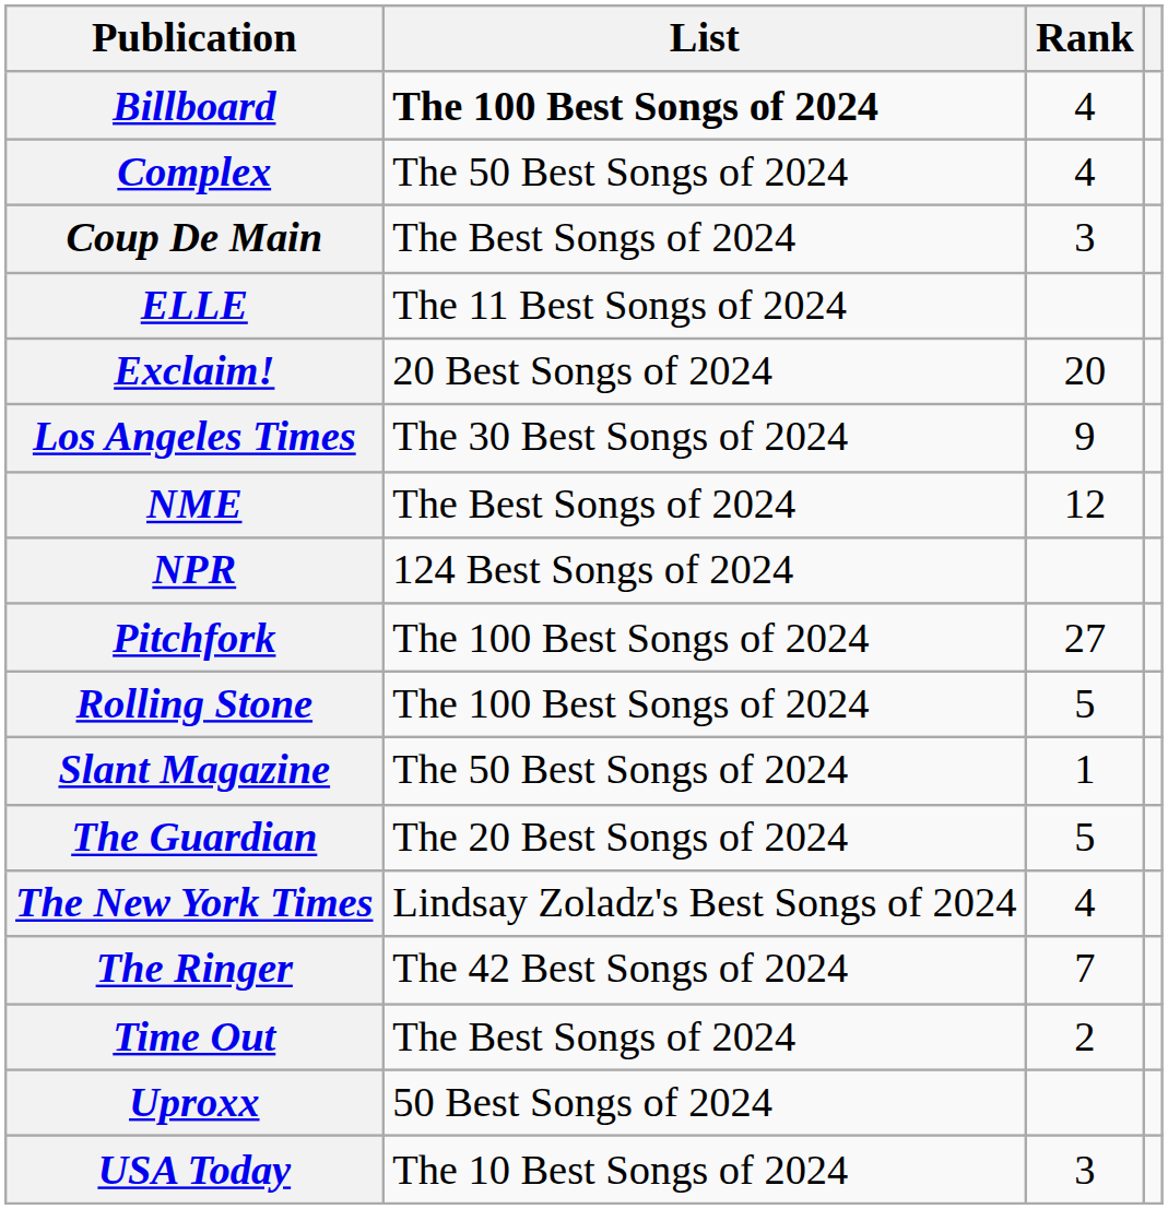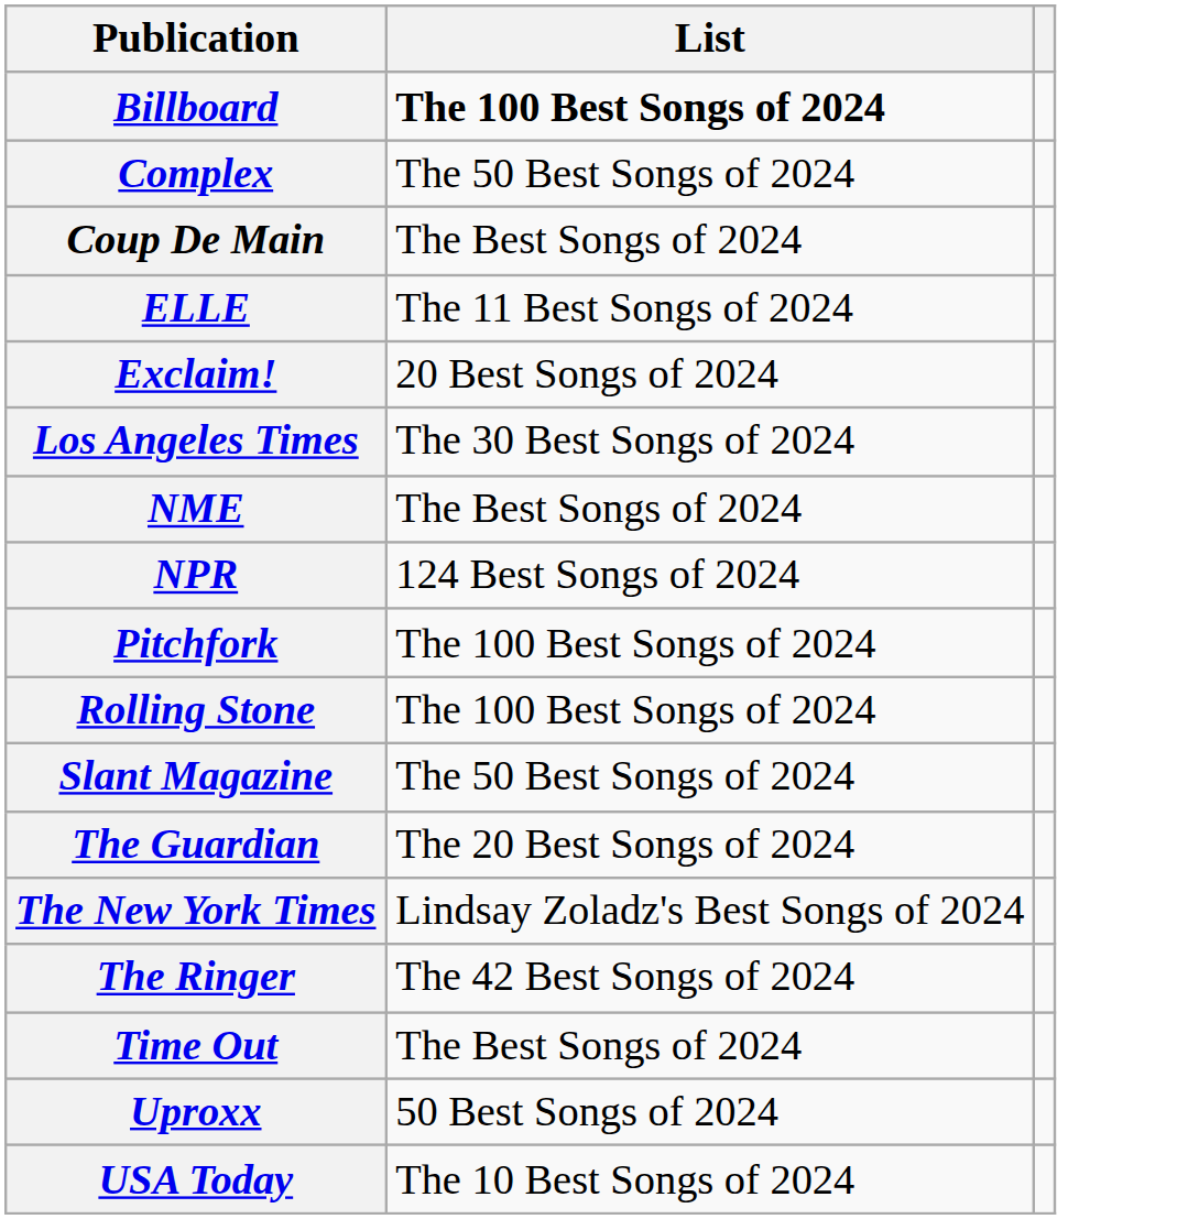 <table class="wikitable sortable plainrowheaders">
 <tr>
 <th scope="col">Publication</th>
 <th scope="col">List</th>
-<th scope="col">Rank</th>
 <th scope="col"></th>
 </tr>
 <tr>
 <th scope="row"><em><a href='#'>Billboard</a></em></th>
 <td><strong>The 100 Best Songs of 2024</strong></td>
-<td style="text-align: center;">4</td>
 <td style="text-align: center;"></td>
 </tr>
 <tr>
 <th scope="row"><em><a href='#'>Complex</a></em></th>
 <td>The 50 Best Songs of 2024</td>
-<td style="text-align: center;">4</td>
 <td style="text-align: center;"></td>
 </tr>
 <tr>
 <th scope="row"><em>Coup De Main</em></th>
 <td>The Best Songs of 2024</td>
-<td style="text-align: center;">3</td>
 <td style="text-align: center;"></td>
 </tr>
 <tr>
 <th scope="row"><em><a href='#'>ELLE</a></em></th>
 <td>The 11 Best Songs of 2024</td>
-<td></td>
 <td style="text-align: center;"></td>
 </tr>
 <tr>
 <th scope="row"><em><a href='#'>Exclaim!</a></em></th>
 <td>20 Best Songs of 2024</td>
-<td style="text-align: center;">20</td>
 <td style="text-align: center;"></td>
 </tr>
 <tr>
 <th scope="row"><em><a href='#'>Los Angeles Times</a></em></th>
 <td>The 30 Best Songs of 2024</td>
-<td style="text-align: center;">9</td>
 <td style="text-align:center"></td>
 </tr>
 <tr>
 <th scope="row"><em><a href='#'>NME</a></em></th>
 <td>The Best Songs of 2024</td>
-<td style="text-align: center;">12</td>
 <td style="text-align: center;"></td>
 </tr>
 <tr>
 <th scope="row"><em><a href='#'>NPR</a></em></th>
 <td>124 Best Songs of 2024</td>
-<td></td>
 <td style="text-align: center;"></td>
 </tr>
 <tr>
 <th scope="row"><em><a href='#'>Pitchfork</a></em></th>
 <td>The 100 Best Songs of 2024</td>
-<td style="text-align: center;">27</td>
 <td style="text-align: center;"></td>
 </tr>
 <tr>
 <th scope="row"><em><a href='#'>Rolling Stone</a></em></th>
 <td>The 100 Best Songs of 2024</td>
-<td style="text-align: center;">5</td>
 <td style="text-align: center;"></td>
 </tr>
 <tr>
 <th scope="row"><em><a href='#'>Slant Magazine</a></em></th>
 <td>The 50 Best Songs of 2024</td>
-<td style="text-align: center;">1</td>
 <td style="text-align: center;"></td>
 </tr>
 <tr>
 <th scope="row"><em><a href='#'>The Guardian</a></em></th>
 <td>The 20 Best Songs of 2024</td>
-<td style="text-align: center;">5</td>
 <td style="text-align: center;"></td>
 </tr>
 <tr>
 <th scope="row"><em><a href='#'>The New York Times</a></em></th>
 <td>Lindsay Zoladz's Best Songs of 2024</td>
-<td style="text-align: center;">4</td>
 <td style="text-align: center;"></td>
 </tr>
 <tr>
 <th scope="row"><em><a href='#'>The Ringer</a></em></th>
 <td>The 42 Best Songs of 2024</td>
-<td style="text-align: center;">7</td>
 <td style="text-align: center;"></td>
 </tr>
 <tr>
 <th scope="row"><em><a href='#'>Time Out</a></em></th>
 <td>The Best Songs of 2024</td>
-<td style="text-align: center;">2</td>
 <td style="text-align: center;"></td>
 </tr>
 <tr>
 <th scope="row"><em><a href='#'>Uproxx</a></em></th>
 <td>50 Best Songs of 2024</td>
-<td></td>
 <td style="text-align: center;"></td>
 </tr>
 <tr>
 <th scope="row"><em><a href='#'>USA Today</a></em></th>
 <td>The 10 Best Songs of 2024</td>
-<td style="text-align: center;">3</td>
 <td style="text-align:center"></td>
 </tr>
 </table>
